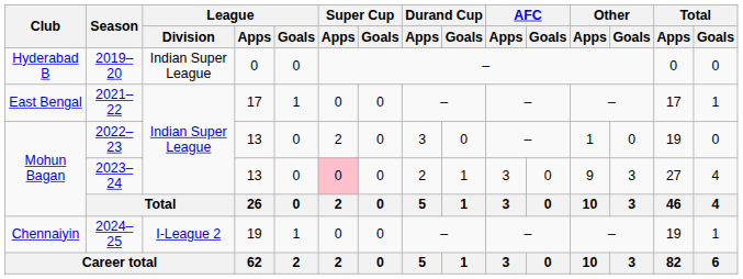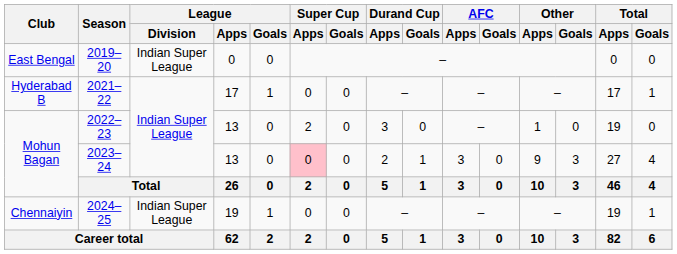 <table class="wikitable" style="text-align: center;">
 <tr>
 <th rowspan="2">Club</th>
 <th rowspan="2">Season</th>
 <th colspan="3">League</th>
 <th colspan="2">Super Cup</th>
 <th colspan="2">Durand Cup</th>
 <th colspan="2"><a href='#'>AFC</a></th>
 <th colspan="2">Other</th>
 <th colspan="2">Total</th>
 </tr>
 <tr>
 <th>Division</th>
 <th>Apps</th>
 <th>Goals</th>
 <th>Apps</th>
 <th>Goals</th>
 <th>Apps</th>
 <th>Goals</th>
 <th>Apps</th>
 <th>Goals</th>
 <th>Apps</th>
 <th>Goals</th>
 <th>Apps</th>
 <th>Goals</th>
 </tr>
 <tr>
-<td><a href='#'>Hyderabad B</a></td>
+<td><a href='#'>East Bengal</a></td>
 <td><a href='#'>2019–20</a></td>
 <td>Indian Super League</td>
 <td>0</td>
 <td>0</td>
 <td colspan="8">–</td>
 <td>0</td>
 <td>0</td>
 </tr>
 <tr>
-<td><a href='#'>East Bengal</a></td>
+<td><a href='#'>Hyderabad B</a></td>
 <td><a href='#'>2021–22</a></td>
 <td rowspan="3"><a href='#'>Indian Super League</a></td>
 <td>17</td>
 <td>1</td>
 <td>0</td>
 <td>0</td>
 <td colspan="2">–</td>
 <td colspan="2">–</td>
 <td colspan="2">–</td>
 <td>17</td>
 <td>1</td>
 </tr>
 <tr>
 <td rowspan="3"><a href='#'>Mohun Bagan</a></td>
 <td><a href='#'>2022–23</a></td>
 <td>13</td>
 <td>0</td>
 <td>2</td>
 <td>0</td>
 <td>3</td>
 <td>0</td>
 <td colspan="2">–</td>
 <td>1</td>
 <td>0</td>
 <td>19</td>
 <td>0</td>
 </tr>
 <tr>
 <td><a href='#'>2023–24</a></td>
 <td>13</td>
 <td>0</td>
 <td style="background: pink;">0</td>
 <td>0</td>
 <td>2</td>
 <td>1</td>
 <td>3</td>
 <td>0</td>
 <td>9</td>
 <td>3</td>
 <td>27</td>
 <td>4</td>
 </tr>
 <tr>
 <th colspan="2">Total</th>
 <th>26</th>
 <th>0</th>
 <th>2</th>
 <th>0</th>
 <th>5</th>
 <th>1</th>
 <th>3</th>
 <th>0</th>
 <th>10</th>
 <th>3</th>
 <th>46</th>
 <th>4</th>
 </tr>
 <tr>
 <td><a href='#'>Chennaiyin</a></td>
 <td><a href='#'>2024–25</a></td>
-<td><a href='#'>I-League 2</a></td>
+<td>Indian Super League</td>
 <td>19</td>
 <td>1</td>
 <td>0</td>
 <td>0</td>
 <td colspan="2">–</td>
 <td colspan="2">–</td>
 <td colspan="2">–</td>
 <td>19</td>
 <td>1</td>
 </tr>
 <tr>
 <th colspan="3">Career total</th>
 <th>62</th>
 <th>2</th>
 <th>2</th>
 <th>0</th>
 <th>5</th>
 <th>1</th>
 <th>3</th>
 <th>0</th>
 <th>10</th>
 <th>3</th>
 <th>82</th>
 <th>6</th>
 </tr>
 </table>
